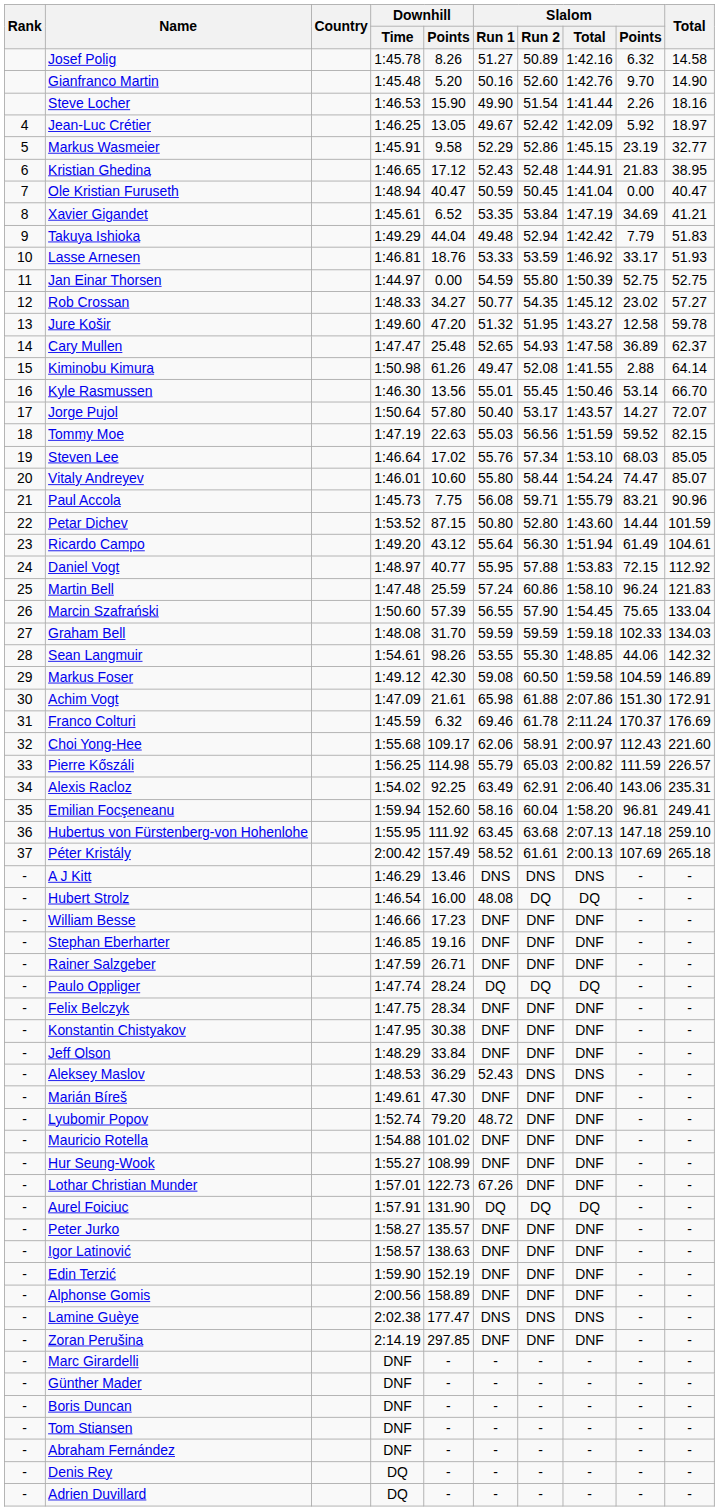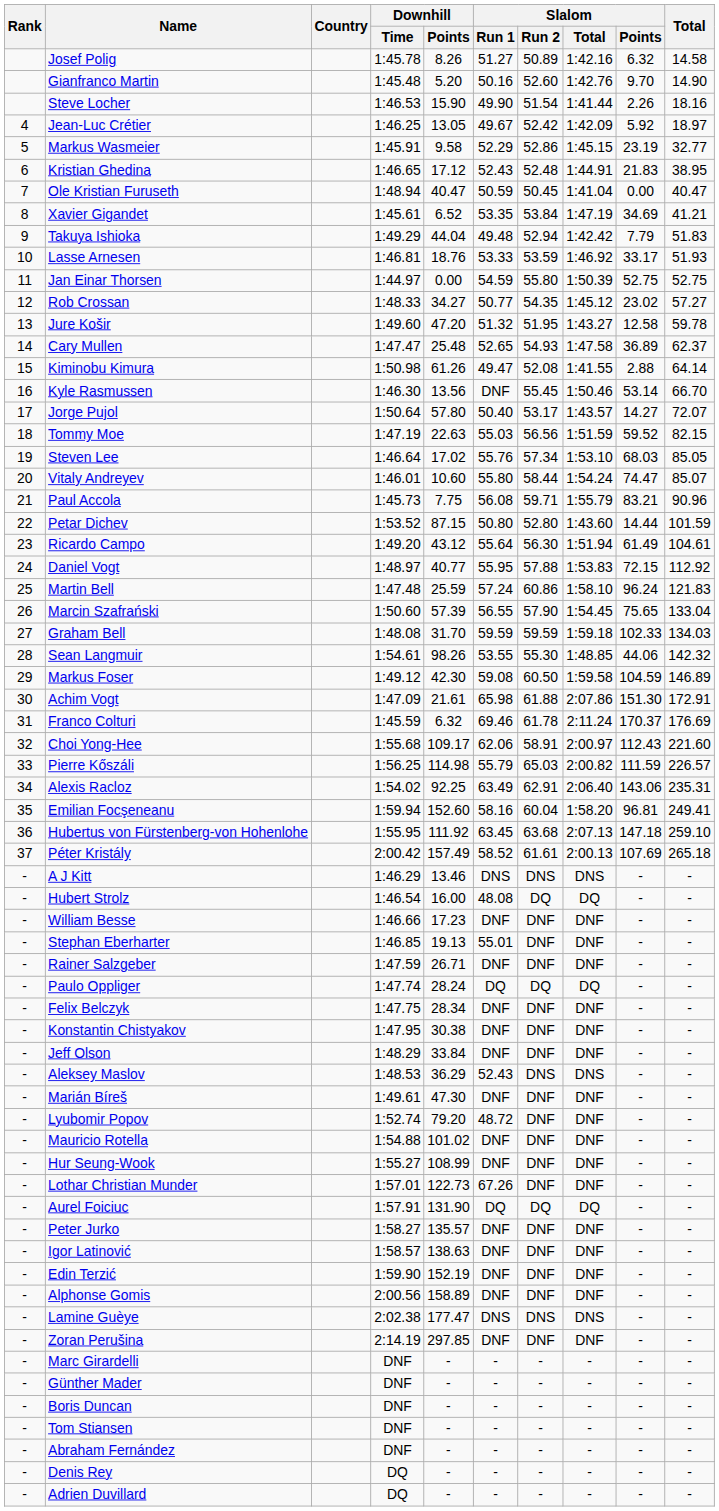 <table class="wikitable sortable" style="text-align:center">
 <tr>
 <th rowspan=2>Rank</th>
 <th rowspan=2>Name</th>
 <th rowspan=2>Country</th>
 <th colspan=2>Downhill</th>
 <th colspan=4>Slalom</th>
 <th rowspan=2>Total</th>
 </tr>
 <tr>
 <th>Time</th>
 <th>Points</th>
 <th>Run 1</th>
 <th>Run 2</th>
 <th>Total</th>
 <th>Points</th>
 </tr>
 <tr>
 <td></td>
 <td align=left><a href='#'>Josef Polig</a></td>
 <td align=left></td>
 <td>1:45.78</td>
 <td>8.26</td>
 <td>51.27</td>
 <td>50.89</td>
 <td>1:42.16</td>
 <td>6.32</td>
 <td>14.58</td>
 </tr>
 <tr>
 <td></td>
 <td align=left><a href='#'>Gianfranco Martin</a></td>
 <td align=left></td>
 <td>1:45.48</td>
 <td>5.20</td>
 <td>50.16</td>
 <td>52.60</td>
 <td>1:42.76</td>
 <td>9.70</td>
 <td>14.90</td>
 </tr>
 <tr>
 <td></td>
 <td align=left><a href='#'>Steve Locher</a></td>
 <td align=left></td>
 <td>1:46.53</td>
 <td>15.90</td>
 <td>49.90</td>
 <td>51.54</td>
 <td>1:41.44</td>
 <td>2.26</td>
 <td>18.16</td>
 </tr>
 <tr>
 <td>4</td>
 <td align=left><a href='#'>Jean-Luc Crétier</a></td>
 <td align=left></td>
 <td>1:46.25</td>
 <td>13.05</td>
 <td>49.67</td>
 <td>52.42</td>
 <td>1:42.09</td>
 <td>5.92</td>
 <td>18.97</td>
 </tr>
 <tr>
 <td>5</td>
 <td align=left><a href='#'>Markus Wasmeier</a></td>
 <td align=left></td>
 <td>1:45.91</td>
 <td>9.58</td>
 <td>52.29</td>
 <td>52.86</td>
 <td>1:45.15</td>
 <td>23.19</td>
 <td>32.77</td>
 </tr>
 <tr>
 <td>6</td>
 <td align=left><a href='#'>Kristian Ghedina</a></td>
 <td align=left></td>
 <td>1:46.65</td>
 <td>17.12</td>
 <td>52.43</td>
 <td>52.48</td>
 <td>1:44.91</td>
 <td>21.83</td>
 <td>38.95</td>
 </tr>
 <tr>
 <td>7</td>
 <td align=left><a href='#'>Ole Kristian Furuseth</a></td>
 <td align=left></td>
 <td>1:48.94</td>
 <td>40.47</td>
 <td>50.59</td>
 <td>50.45</td>
 <td>1:41.04</td>
 <td>0.00</td>
 <td>40.47</td>
 </tr>
 <tr>
 <td>8</td>
 <td align=left><a href='#'>Xavier Gigandet</a></td>
 <td align=left></td>
 <td>1:45.61</td>
 <td>6.52</td>
 <td>53.35</td>
 <td>53.84</td>
 <td>1:47.19</td>
 <td>34.69</td>
 <td>41.21</td>
 </tr>
 <tr>
 <td>9</td>
 <td align=left><a href='#'>Takuya Ishioka</a></td>
 <td align=left></td>
 <td>1:49.29</td>
 <td>44.04</td>
 <td>49.48</td>
 <td>52.94</td>
 <td>1:42.42</td>
 <td>7.79</td>
 <td>51.83</td>
 </tr>
 <tr>
 <td>10</td>
 <td align=left><a href='#'>Lasse Arnesen</a></td>
 <td align=left></td>
 <td>1:46.81</td>
 <td>18.76</td>
 <td>53.33</td>
 <td>53.59</td>
 <td>1:46.92</td>
 <td>33.17</td>
 <td>51.93</td>
 </tr>
 <tr>
 <td>11</td>
 <td align=left><a href='#'>Jan Einar Thorsen</a></td>
 <td align=left></td>
 <td>1:44.97</td>
 <td>0.00</td>
 <td>54.59</td>
 <td>55.80</td>
 <td>1:50.39</td>
 <td>52.75</td>
 <td>52.75</td>
 </tr>
 <tr>
 <td>12</td>
 <td align=left><a href='#'>Rob Crossan</a></td>
 <td align=left></td>
 <td>1:48.33</td>
 <td>34.27</td>
 <td>50.77</td>
 <td>54.35</td>
 <td>1:45.12</td>
 <td>23.02</td>
 <td>57.27</td>
 </tr>
 <tr>
 <td>13</td>
 <td align=left><a href='#'>Jure Košir</a></td>
 <td align=left></td>
 <td>1:49.60</td>
 <td>47.20</td>
 <td>51.32</td>
 <td>51.95</td>
 <td>1:43.27</td>
 <td>12.58</td>
 <td>59.78</td>
 </tr>
 <tr>
 <td>14</td>
 <td align=left><a href='#'>Cary Mullen</a></td>
 <td align=left></td>
 <td>1:47.47</td>
 <td>25.48</td>
 <td>52.65</td>
 <td>54.93</td>
 <td>1:47.58</td>
 <td>36.89</td>
 <td>62.37</td>
 </tr>
 <tr>
 <td>15</td>
 <td align=left><a href='#'>Kiminobu Kimura</a></td>
 <td align=left></td>
 <td>1:50.98</td>
 <td>61.26</td>
 <td>49.47</td>
 <td>52.08</td>
 <td>1:41.55</td>
 <td>2.88</td>
 <td>64.14</td>
 </tr>
 <tr>
 <td>16</td>
 <td align=left><a href='#'>Kyle Rasmussen</a></td>
 <td align=left></td>
 <td>1:46.30</td>
 <td>13.56</td>
-<td>55.01</td>
+<td>DNF</td>
 <td>55.45</td>
 <td>1:50.46</td>
 <td>53.14</td>
 <td>66.70</td>
 </tr>
 <tr>
 <td>17</td>
 <td align=left><a href='#'>Jorge Pujol</a></td>
 <td align=left></td>
 <td>1:50.64</td>
 <td>57.80</td>
 <td>50.40</td>
 <td>53.17</td>
 <td>1:43.57</td>
 <td>14.27</td>
 <td>72.07</td>
 </tr>
 <tr>
 <td>18</td>
 <td align=left><a href='#'>Tommy Moe</a></td>
 <td align=left></td>
 <td>1:47.19</td>
 <td>22.63</td>
 <td>55.03</td>
 <td>56.56</td>
 <td>1:51.59</td>
 <td>59.52</td>
 <td>82.15</td>
 </tr>
 <tr>
 <td>19</td>
 <td align=left><a href='#'>Steven Lee</a></td>
 <td align=left></td>
 <td>1:46.64</td>
 <td>17.02</td>
 <td>55.76</td>
 <td>57.34</td>
 <td>1:53.10</td>
 <td>68.03</td>
 <td>85.05</td>
 </tr>
 <tr>
 <td>20</td>
 <td align=left><a href='#'>Vitaly Andreyev</a></td>
 <td align=left></td>
 <td>1:46.01</td>
 <td>10.60</td>
 <td>55.80</td>
 <td>58.44</td>
 <td>1:54.24</td>
 <td>74.47</td>
 <td>85.07</td>
 </tr>
 <tr>
 <td>21</td>
 <td align=left><a href='#'>Paul Accola</a></td>
 <td align=left></td>
 <td>1:45.73</td>
 <td>7.75</td>
 <td>56.08</td>
 <td>59.71</td>
 <td>1:55.79</td>
 <td>83.21</td>
 <td>90.96</td>
 </tr>
 <tr>
 <td>22</td>
 <td align=left><a href='#'>Petar Dichev</a></td>
 <td align=left></td>
 <td>1:53.52</td>
 <td>87.15</td>
 <td>50.80</td>
 <td>52.80</td>
 <td>1:43.60</td>
 <td>14.44</td>
 <td>101.59</td>
 </tr>
 <tr>
 <td>23</td>
 <td align=left><a href='#'>Ricardo Campo</a></td>
 <td align=left></td>
 <td>1:49.20</td>
 <td>43.12</td>
 <td>55.64</td>
 <td>56.30</td>
 <td>1:51.94</td>
 <td>61.49</td>
 <td>104.61</td>
 </tr>
 <tr>
 <td>24</td>
 <td align=left><a href='#'>Daniel Vogt</a></td>
 <td align=left></td>
 <td>1:48.97</td>
 <td>40.77</td>
 <td>55.95</td>
 <td>57.88</td>
 <td>1:53.83</td>
 <td>72.15</td>
 <td>112.92</td>
 </tr>
 <tr>
 <td>25</td>
 <td align=left><a href='#'>Martin Bell</a></td>
 <td align=left></td>
 <td>1:47.48</td>
 <td>25.59</td>
 <td>57.24</td>
 <td>60.86</td>
 <td>1:58.10</td>
 <td>96.24</td>
 <td>121.83</td>
 </tr>
 <tr>
 <td>26</td>
 <td align=left><a href='#'>Marcin Szafrański</a></td>
 <td align=left></td>
 <td>1:50.60</td>
 <td>57.39</td>
 <td>56.55</td>
 <td>57.90</td>
 <td>1:54.45</td>
 <td>75.65</td>
 <td>133.04</td>
 </tr>
 <tr>
 <td>27</td>
 <td align=left><a href='#'>Graham Bell</a></td>
 <td align=left></td>
 <td>1:48.08</td>
 <td>31.70</td>
 <td>59.59</td>
 <td>59.59</td>
 <td>1:59.18</td>
 <td>102.33</td>
 <td>134.03</td>
 </tr>
 <tr>
 <td>28</td>
 <td align=left><a href='#'>Sean Langmuir</a></td>
 <td align=left></td>
 <td>1:54.61</td>
 <td>98.26</td>
 <td>53.55</td>
 <td>55.30</td>
 <td>1:48.85</td>
 <td>44.06</td>
 <td>142.32</td>
 </tr>
 <tr>
 <td>29</td>
 <td align=left><a href='#'>Markus Foser</a></td>
 <td align=left></td>
 <td>1:49.12</td>
 <td>42.30</td>
 <td>59.08</td>
 <td>60.50</td>
 <td>1:59.58</td>
 <td>104.59</td>
 <td>146.89</td>
 </tr>
 <tr>
 <td>30</td>
 <td align=left><a href='#'>Achim Vogt</a></td>
 <td align=left></td>
 <td>1:47.09</td>
 <td>21.61</td>
 <td>65.98</td>
 <td>61.88</td>
 <td>2:07.86</td>
 <td>151.30</td>
 <td>172.91</td>
 </tr>
 <tr>
 <td>31</td>
 <td align=left><a href='#'>Franco Colturi</a></td>
 <td align=left></td>
 <td>1:45.59</td>
 <td>6.32</td>
 <td>69.46</td>
 <td>61.78</td>
 <td>2:11.24</td>
 <td>170.37</td>
 <td>176.69</td>
 </tr>
 <tr>
 <td>32</td>
 <td align=left><a href='#'>Choi Yong-Hee</a></td>
 <td align=left></td>
 <td>1:55.68</td>
 <td>109.17</td>
 <td>62.06</td>
 <td>58.91</td>
 <td>2:00.97</td>
 <td>112.43</td>
 <td>221.60</td>
 </tr>
 <tr>
 <td>33</td>
 <td align=left><a href='#'>Pierre Kőszáli</a></td>
 <td align=left></td>
 <td>1:56.25</td>
 <td>114.98</td>
 <td>55.79</td>
 <td>65.03</td>
 <td>2:00.82</td>
 <td>111.59</td>
 <td>226.57</td>
 </tr>
 <tr>
 <td>34</td>
 <td align=left><a href='#'>Alexis Racloz</a></td>
 <td align=left></td>
 <td>1:54.02</td>
 <td>92.25</td>
 <td>63.49</td>
 <td>62.91</td>
 <td>2:06.40</td>
 <td>143.06</td>
 <td>235.31</td>
 </tr>
 <tr>
 <td>35</td>
 <td align=left><a href='#'>Emilian Focşeneanu</a></td>
 <td align=left></td>
 <td>1:59.94</td>
 <td>152.60</td>
 <td>58.16</td>
 <td>60.04</td>
 <td>1:58.20</td>
 <td>96.81</td>
 <td>249.41</td>
 </tr>
 <tr>
 <td>36</td>
 <td align=left><a href='#'>Hubertus von Fürstenberg-von Hohenlohe</a></td>
 <td align=left></td>
 <td>1:55.95</td>
 <td>111.92</td>
 <td>63.45</td>
 <td>63.68</td>
 <td>2:07.13</td>
 <td>147.18</td>
 <td>259.10</td>
 </tr>
 <tr>
 <td>37</td>
 <td align=left><a href='#'>Péter Kristály</a></td>
 <td align=left></td>
 <td>2:00.42</td>
 <td>157.49</td>
 <td>58.52</td>
 <td>61.61</td>
 <td>2:00.13</td>
 <td>107.69</td>
 <td>265.18</td>
 </tr>
 <tr>
 <td>-</td>
 <td align=left><a href='#'>A J Kitt</a></td>
 <td align=left></td>
 <td>1:46.29</td>
 <td>13.46</td>
 <td>DNS</td>
 <td>DNS</td>
 <td>DNS</td>
 <td>-</td>
 <td>-</td>
 </tr>
 <tr>
 <td>-</td>
 <td align=left><a href='#'>Hubert Strolz</a></td>
 <td align=left></td>
 <td>1:46.54</td>
 <td>16.00</td>
 <td>48.08</td>
 <td>DQ</td>
 <td>DQ</td>
 <td>-</td>
 <td>-</td>
 </tr>
 <tr>
 <td>-</td>
 <td align=left><a href='#'>William Besse</a></td>
 <td align=left></td>
 <td>1:46.66</td>
 <td>17.23</td>
 <td>DNF</td>
 <td>DNF</td>
 <td>DNF</td>
 <td>-</td>
 <td>-</td>
 </tr>
 <tr>
 <td>-</td>
 <td align=left><a href='#'>Stephan Eberharter</a></td>
 <td align=left></td>
 <td>1:46.85</td>
-<td>19.16</td>
-<td>DNF</td>
+<td>19.13</td>
+<td>55.01</td>
 <td>DNF</td>
 <td>DNF</td>
 <td>-</td>
 <td>-</td>
 </tr>
 <tr>
 <td>-</td>
 <td align=left><a href='#'>Rainer Salzgeber</a></td>
 <td align=left></td>
 <td>1:47.59</td>
 <td>26.71</td>
 <td>DNF</td>
 <td>DNF</td>
 <td>DNF</td>
 <td>-</td>
 <td>-</td>
 </tr>
 <tr>
 <td>-</td>
 <td align=left><a href='#'>Paulo Oppliger</a></td>
 <td align=left></td>
 <td>1:47.74</td>
 <td>28.24</td>
 <td>DQ</td>
 <td>DQ</td>
 <td>DQ</td>
 <td>-</td>
 <td>-</td>
 </tr>
 <tr>
 <td>-</td>
 <td align=left><a href='#'>Felix Belczyk</a></td>
 <td align=left></td>
 <td>1:47.75</td>
 <td>28.34</td>
 <td>DNF</td>
 <td>DNF</td>
 <td>DNF</td>
 <td>-</td>
 <td>-</td>
 </tr>
 <tr>
 <td>-</td>
 <td align=left><a href='#'>Konstantin Chistyakov</a></td>
 <td align=left></td>
 <td>1:47.95</td>
 <td>30.38</td>
 <td>DNF</td>
 <td>DNF</td>
 <td>DNF</td>
 <td>-</td>
 <td>-</td>
 </tr>
 <tr>
 <td>-</td>
 <td align=left><a href='#'>Jeff Olson</a></td>
 <td align=left></td>
 <td>1:48.29</td>
 <td>33.84</td>
 <td>DNF</td>
 <td>DNF</td>
 <td>DNF</td>
 <td>-</td>
 <td>-</td>
 </tr>
 <tr>
 <td>-</td>
 <td align=left><a href='#'>Aleksey Maslov</a></td>
 <td align=left></td>
 <td>1:48.53</td>
 <td>36.29</td>
 <td>52.43</td>
 <td>DNS</td>
 <td>DNS</td>
 <td>-</td>
 <td>-</td>
 </tr>
 <tr>
 <td>-</td>
 <td align=left><a href='#'>Marián Bíreš</a></td>
 <td align=left></td>
 <td>1:49.61</td>
 <td>47.30</td>
 <td>DNF</td>
 <td>DNF</td>
 <td>DNF</td>
 <td>-</td>
 <td>-</td>
 </tr>
 <tr>
 <td>-</td>
 <td align=left><a href='#'>Lyubomir Popov</a></td>
 <td align=left></td>
 <td>1:52.74</td>
 <td>79.20</td>
 <td>48.72</td>
 <td>DNF</td>
 <td>DNF</td>
 <td>-</td>
 <td>-</td>
 </tr>
 <tr>
 <td>-</td>
 <td align=left><a href='#'>Mauricio Rotella</a></td>
 <td align=left></td>
 <td>1:54.88</td>
 <td>101.02</td>
 <td>DNF</td>
 <td>DNF</td>
 <td>DNF</td>
 <td>-</td>
 <td>-</td>
 </tr>
 <tr>
 <td>-</td>
 <td align=left><a href='#'>Hur Seung-Wook</a></td>
 <td align=left></td>
 <td>1:55.27</td>
 <td>108.99</td>
 <td>DNF</td>
 <td>DNF</td>
 <td>DNF</td>
 <td>-</td>
 <td>-</td>
 </tr>
 <tr>
 <td>-</td>
 <td align=left><a href='#'>Lothar Christian Munder</a></td>
 <td align=left></td>
 <td>1:57.01</td>
 <td>122.73</td>
 <td>67.26</td>
 <td>DNF</td>
 <td>DNF</td>
 <td>-</td>
 <td>-</td>
 </tr>
 <tr>
 <td>-</td>
 <td align=left><a href='#'>Aurel Foiciuc</a></td>
 <td align=left></td>
 <td>1:57.91</td>
 <td>131.90</td>
 <td>DQ</td>
 <td>DQ</td>
 <td>DQ</td>
 <td>-</td>
 <td>-</td>
 </tr>
 <tr>
 <td>-</td>
 <td align=left><a href='#'>Peter Jurko</a></td>
 <td align=left></td>
 <td>1:58.27</td>
 <td>135.57</td>
 <td>DNF</td>
 <td>DNF</td>
 <td>DNF</td>
 <td>-</td>
 <td>-</td>
 </tr>
 <tr>
 <td>-</td>
 <td align=left><a href='#'>Igor Latinović</a></td>
 <td align=left></td>
 <td>1:58.57</td>
 <td>138.63</td>
 <td>DNF</td>
 <td>DNF</td>
 <td>DNF</td>
 <td>-</td>
 <td>-</td>
 </tr>
 <tr>
 <td>-</td>
 <td align=left><a href='#'>Edin Terzić</a></td>
 <td align=left></td>
 <td>1:59.90</td>
 <td>152.19</td>
 <td>DNF</td>
 <td>DNF</td>
 <td>DNF</td>
 <td>-</td>
 <td>-</td>
 </tr>
 <tr>
 <td>-</td>
 <td align=left><a href='#'>Alphonse Gomis</a></td>
 <td align=left></td>
 <td>2:00.56</td>
 <td>158.89</td>
 <td>DNF</td>
 <td>DNF</td>
 <td>DNF</td>
 <td>-</td>
 <td>-</td>
 </tr>
 <tr>
 <td>-</td>
 <td align=left><a href='#'>Lamine Guèye</a></td>
 <td align=left></td>
 <td>2:02.38</td>
 <td>177.47</td>
 <td>DNS</td>
 <td>DNS</td>
 <td>DNS</td>
 <td>-</td>
 <td>-</td>
 </tr>
 <tr>
 <td>-</td>
 <td align=left><a href='#'>Zoran Perušina</a></td>
 <td align=left></td>
 <td>2:14.19</td>
 <td>297.85</td>
 <td>DNF</td>
 <td>DNF</td>
 <td>DNF</td>
 <td>-</td>
 <td>-</td>
 </tr>
 <tr>
 <td>-</td>
 <td align=left><a href='#'>Marc Girardelli</a></td>
 <td align=left></td>
 <td>DNF</td>
 <td>-</td>
 <td>-</td>
 <td>-</td>
 <td>-</td>
 <td>-</td>
 <td>-</td>
 </tr>
 <tr>
 <td>-</td>
 <td align=left><a href='#'>Günther Mader</a></td>
 <td align=left></td>
 <td>DNF</td>
 <td>-</td>
 <td>-</td>
 <td>-</td>
 <td>-</td>
 <td>-</td>
 <td>-</td>
 </tr>
 <tr>
 <td>-</td>
 <td align=left><a href='#'>Boris Duncan</a></td>
 <td align=left></td>
 <td>DNF</td>
 <td>-</td>
 <td>-</td>
 <td>-</td>
 <td>-</td>
 <td>-</td>
 <td>-</td>
 </tr>
 <tr>
 <td>-</td>
 <td align=left><a href='#'>Tom Stiansen</a></td>
 <td align=left></td>
 <td>DNF</td>
 <td>-</td>
 <td>-</td>
 <td>-</td>
 <td>-</td>
 <td>-</td>
 <td>-</td>
 </tr>
 <tr>
 <td>-</td>
 <td align=left><a href='#'>Abraham Fernández</a></td>
 <td align=left></td>
 <td>DNF</td>
 <td>-</td>
 <td>-</td>
 <td>-</td>
 <td>-</td>
 <td>-</td>
 <td>-</td>
 </tr>
 <tr>
 <td>-</td>
 <td align=left><a href='#'>Denis Rey</a></td>
 <td align=left></td>
 <td>DQ</td>
 <td>-</td>
 <td>-</td>
 <td>-</td>
 <td>-</td>
 <td>-</td>
 <td>-</td>
 </tr>
 <tr>
 <td>-</td>
 <td align=left><a href='#'>Adrien Duvillard</a></td>
 <td align=left></td>
 <td>DQ</td>
 <td>-</td>
 <td>-</td>
 <td>-</td>
 <td>-</td>
 <td>-</td>
 <td>-</td>
 </tr>
 </table>
